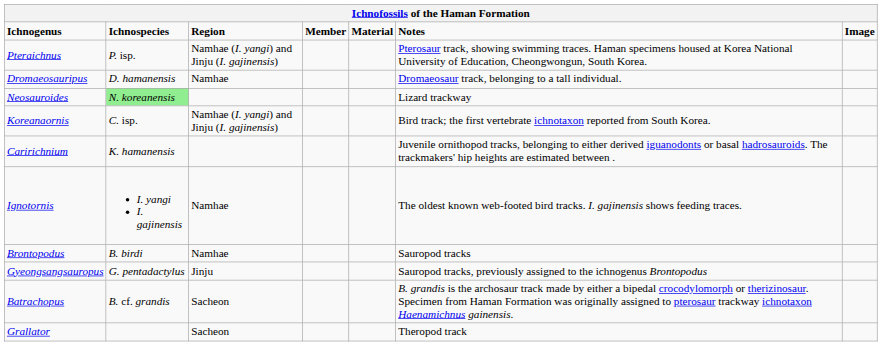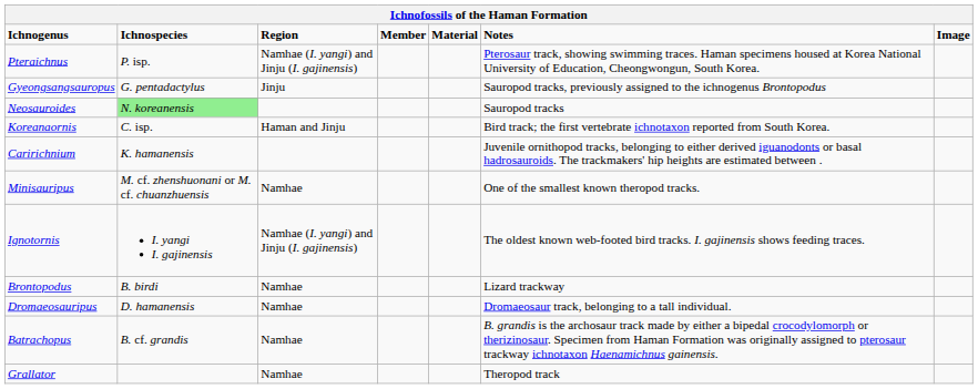 <table class="wikitable">
 <tr>
 <th colspan="7"><a href='#'>Ichnofossils</a> of the Haman Formation</th>
 </tr>
 <tr>
 <td><strong>Ichnogenus</strong></td>
 <td><strong>Ichnospecies</strong></td>
 <td><strong>Region</strong></td>
 <td><strong>Member</strong></td>
 <td><strong>Material</strong></td>
 <td><strong>Notes</strong></td>
 <td><strong>Image</strong></td>
 </tr>
 <tr>
 <td><em><a href='#'>Pteraichnus</a></em></td>
 <td><em>P.</em> isp.</td>
 <td>Namhae (<em>I. yangi</em>) and Jinju (<em>I. gajinensis</em>)</td>
 <td></td>
 <td></td>
 <td><a href='#'>Pterosaur</a> track, showing swimming traces. Haman specimens housed at Korea National University of Education, Cheongwongun, South Korea.</td>
 <td></td>
 </tr>
 <tr>
-<td><em><a href='#'>Dromaeosauripus</a></em></td>
-<td><em>D. hamanensis</em></td>
-<td>Namhae</td>
+<td><em><a href='#'>Gyeongsangsauropus</a></em></td>
+<td><em>G. pentadactylus</em></td>
+<td>Jinju</td>
 <td></td>
 <td></td>
-<td><a href='#'>Dromaeosaur</a> track, belonging to a  tall individual.</td>
+<td>Sauropod tracks, previously assigned to the ichnogenus <em>Brontopodus</em></td>
 <td></td>
 </tr>
 <tr>
 <td><em><a href='#'>Neosauroides</a></em></td>
 <td style="background: lightgreen;"><em>N. koreanensis</em></td>
 <td></td>
 <td></td>
 <td></td>
-<td>Lizard trackway</td>
+<td>Sauropod tracks</td>
 <td></td>
 </tr>
 <tr>
 <td><em><a href='#'>Koreanaornis</a></em></td>
 <td><em>C.</em> isp.</td>
-<td>Namhae (<em>I. yangi</em>) and Jinju (<em>I. gajinensis</em>)</td>
+<td>Haman and Jinju</td>
 <td></td>
 <td></td>
 <td>Bird track; the first vertebrate <a href='#'>ichnotaxon</a> reported from South Korea.</td>
 <td></td>
 </tr>
 <tr>
 <td><em><a href='#'>Caririchnium</a></em></td>
 <td><em>K. hamanensis</em></td>
 <td></td>
 <td></td>
 <td></td>
 <td>Juvenile ornithopod tracks, belonging to either derived <a href='#'>iguanodonts</a> or basal <a href='#'>hadrosauroids</a>. The trackmakers' hip heights are estimated between .</td>
 <td></td>
 </tr>
 <tr>
+<td><em><a href='#'>Minisauripus</a></em></td>
+<td><em>M.</em> cf. <em>zhenshuonani</em> or <em>M.</em> cf. <em>chuanzhuensis</em></td>
+<td>Namhae</td>
+<td></td>
+<td></td>
+<td>One of the smallest known theropod tracks.</td>
+<td></td>
+</tr>
+<tr>
 <td><em><a href='#'>Ignotornis</a></em></td>
 <td><br><ul><li><em>I. yangi</em></li><li><em>I. gajinensis</em></li></ul></td>
-<td>Namhae</td>
+<td>Namhae (<em>I. yangi</em>) and Jinju (<em>I. gajinensis</em>)</td>
 <td></td>
 <td></td>
 <td>The oldest known web-footed bird tracks. <em>I. gajinensis</em> shows feeding traces.</td>
 <td></td>
 </tr>
 <tr>
 <td><em><a href='#'>Brontopodus</a></em></td>
 <td><em>B. birdi</em></td>
 <td>Namhae</td>
 <td></td>
 <td></td>
-<td>Sauropod tracks</td>
+<td>Lizard trackway</td>
 <td></td>
 </tr>
 <tr>
-<td><em><a href='#'>Gyeongsangsauropus</a></em></td>
-<td><em>G. pentadactylus</em></td>
-<td>Jinju</td>
+<td><em><a href='#'>Dromaeosauripus</a></em></td>
+<td><em>D. hamanensis</em></td>
+<td>Namhae</td>
 <td></td>
 <td></td>
-<td>Sauropod tracks, previously assigned to the ichnogenus <em>Brontopodus</em></td>
+<td><a href='#'>Dromaeosaur</a> track, belonging to a  tall individual.</td>
 <td></td>
 </tr>
 <tr>
 <td><em><a href='#'>Batrachopus</a></em></td>
 <td><em>B.</em> cf. <em>grandis</em></td>
-<td>Sacheon</td>
+<td>Namhae</td>
 <td></td>
 <td></td>
 <td><em>B. grandis</em> is the archosaur track made by either a bipedal <a href='#'>crocodylomorph</a> or <a href='#'>therizinosaur</a>. Specimen from Haman Formation was originally assigned to <a href='#'>pterosaur</a> trackway <a href='#'>ichnotaxon</a> <em><a href='#'>Haenamichnus</a> gainensis</em>.</td>
 <td></td>
 </tr>
 <tr>
 <td><em><a href='#'>Grallator</a></em></td>
 <td></td>
-<td>Sacheon</td>
+<td>Namhae</td>
 <td></td>
 <td></td>
 <td>Theropod track</td>
 <td></td>
 </tr>
 </table>
